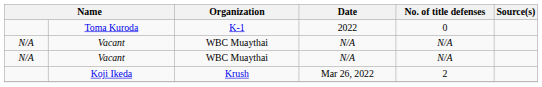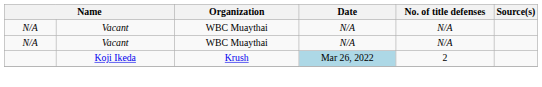 <table class="wikitable" style="width:99%; text-align:center;">
 <tr>
 <th colspan="2" style="width:35%;">Name</th>
 <th style="width:25%;">Organization</th>
 <th width=20%>Date</th>
 <th width=20%>No. of title defenses</th>
 <th>Source(s)</th>
-</tr>
-<tr>
-<td><br></td>
-<td><a href='#'>Toma Kuroda</a></td>
-<td><a href='#'>K-1</a></td>
-<td>2022</td>
-<td>0</td>
-<td></td>
 </tr>
 <tr>
 <td><em>N/A</em></td>
 <td><em>Vacant</em></td>
 <td>WBC Muaythai <br></td>
 <td><em>N/A</em></td>
 <td><em>N/A</em></td>
 <td></td>
 </tr>
 <tr>
 <td><em>N/A</em></td>
 <td><em>Vacant</em></td>
 <td>WBC Muaythai <br></td>
 <td><em>N/A</em></td>
 <td><em>N/A</em></td>
 <td></td>
 </tr>
 <tr>
 <td><br></td>
 <td><a href='#'>Koji Ikeda</a></td>
 <td><a href='#'>Krush</a></td>
-<td>Mar 26, 2022</td>
+<td style="background: lightblue;">Mar 26, 2022</td>
 <td>2</td>
 <td></td>
 </tr>
 <tr>
 </tr>
 </table>
